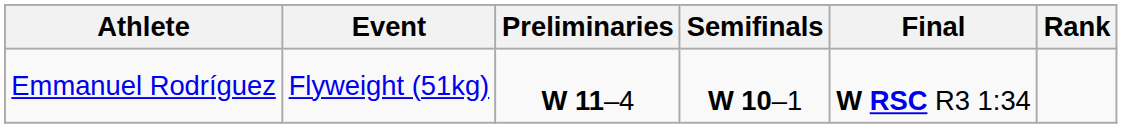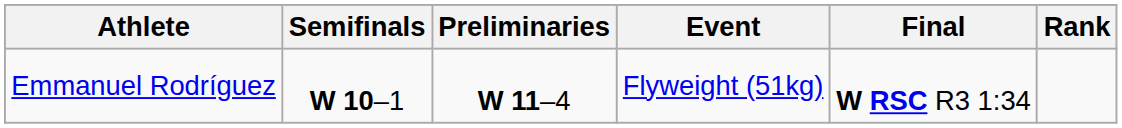 <table class="wikitable" border="1" style="font-size:90%">
 <tr>
 <th>Athlete</th>
+<th>Semifinals</th>
+<th>Preliminaries</th>
 <th>Event</th>
-<th>Preliminaries</th>
-<th>Semifinals</th>
 <th>Final</th>
 <th>Rank</th>
 </tr>
 <tr>
 <td><a href='#'>Emmanuel Rodríguez</a></td>
+<td align=center> <br> <strong>W</strong> <strong>10</strong>–1</td>
+<td align=center> <br> <strong>W</strong> <strong>11</strong>–4</td>
 <td><a href='#'>Flyweight (51kg)</a></td>
-<td align=center> <br> <strong>W</strong> <strong>11</strong>–4</td>
-<td align=center> <br> <strong>W</strong> <strong>10</strong>–1</td>
 <td align=center> <br> <strong>W</strong> <strong><a href='#'>RSC</a></strong> R3 1:34</td>
 <td align=center></td>
 </tr>
 </table>
